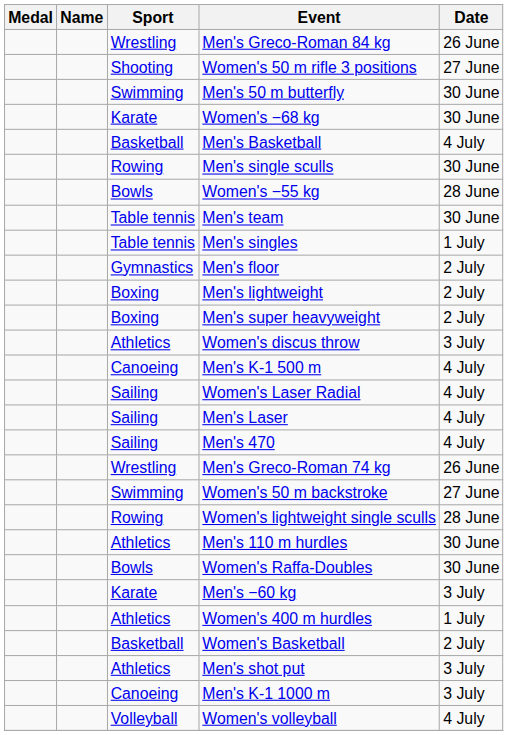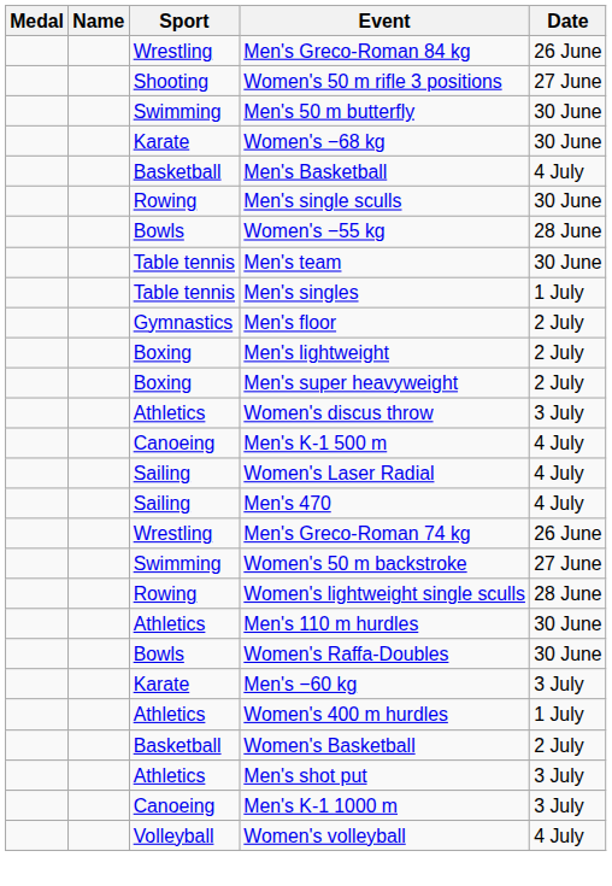 <table class="wikitable sortable" style="font-size: 95%;">
 <tr>
 <th>Medal</th>
 <th>Name</th>
 <th>Sport</th>
 <th>Event</th>
 <th>Date</th>
 </tr>
 <tr>
 <td></td>
 <td></td>
 <td><a href='#'>Wrestling</a></td>
 <td><a href='#'>Men's Greco-Roman 84 kg</a></td>
 <td>26 June</td>
 </tr>
 <tr>
 <td></td>
 <td></td>
 <td><a href='#'>Shooting</a></td>
 <td><a href='#'>Women's 50 m rifle 3 positions</a></td>
 <td>27 June</td>
 </tr>
 <tr>
 <td></td>
 <td></td>
 <td><a href='#'>Swimming</a></td>
 <td><a href='#'>Men's 50 m butterfly</a></td>
 <td>30 June</td>
 </tr>
 <tr>
 <td></td>
 <td></td>
 <td><a href='#'>Karate</a></td>
 <td><a href='#'>Women's −68 kg</a></td>
 <td>30 June</td>
 </tr>
 <tr>
 <td></td>
 <td><br></td>
 <td><a href='#'>Basketball</a></td>
 <td><a href='#'>Men's Basketball</a></td>
 <td>4 July</td>
 </tr>
 <tr>
 <td></td>
 <td></td>
 <td><a href='#'>Rowing</a></td>
 <td><a href='#'>Men's single sculls</a></td>
 <td>30 June</td>
 </tr>
 <tr>
 <td></td>
 <td></td>
 <td><a href='#'>Bowls</a></td>
 <td><a href='#'>Women's −55 kg</a></td>
 <td>28 June</td>
 </tr>
 <tr>
 <td></td>
 <td><br></td>
 <td><a href='#'>Table tennis</a></td>
 <td><a href='#'>Men's team</a></td>
 <td>30 June</td>
 </tr>
 <tr>
 <td></td>
 <td></td>
 <td><a href='#'>Table tennis</a></td>
 <td><a href='#'>Men's singles</a></td>
 <td>1 July</td>
 </tr>
 <tr>
 <td></td>
 <td></td>
 <td><a href='#'>Gymnastics</a></td>
 <td><a href='#'>Men's floor</a></td>
 <td>2 July</td>
 </tr>
 <tr>
 <td></td>
 <td></td>
 <td><a href='#'>Boxing</a></td>
 <td><a href='#'>Men's lightweight</a></td>
 <td>2 July</td>
 </tr>
 <tr>
 <td></td>
 <td></td>
 <td><a href='#'>Boxing</a></td>
 <td><a href='#'>Men's super heavyweight</a></td>
 <td>2 July</td>
 </tr>
 <tr>
 <td></td>
 <td></td>
 <td><a href='#'>Athletics</a></td>
 <td><a href='#'>Women's discus throw</a></td>
 <td>3 July</td>
 </tr>
 <tr>
 <td></td>
 <td></td>
 <td><a href='#'>Canoeing</a></td>
 <td><a href='#'>Men's K-1 500 m</a></td>
 <td>4 July</td>
 </tr>
 <tr>
 <td></td>
 <td></td>
 <td><a href='#'>Sailing</a></td>
 <td><a href='#'>Women's Laser Radial</a></td>
 <td>4 July</td>
 </tr>
 <tr>
 <td></td>
-<td></td>
-<td><a href='#'>Sailing</a></td>
-<td><a href='#'>Men's Laser</a></td>
-<td>4 July</td>
-</tr>
-<tr>
-<td></td>
 <td><br></td>
 <td><a href='#'>Sailing</a></td>
 <td><a href='#'>Men's 470</a></td>
 <td>4 July</td>
 </tr>
 <tr>
 <td></td>
 <td></td>
 <td><a href='#'>Wrestling</a></td>
 <td><a href='#'>Men's Greco-Roman 74 kg</a></td>
 <td>26 June</td>
 </tr>
 <tr>
 <td></td>
 <td></td>
 <td><a href='#'>Swimming</a></td>
 <td><a href='#'>Women's 50 m backstroke</a></td>
 <td>27 June</td>
 </tr>
 <tr>
 <td></td>
 <td></td>
 <td><a href='#'>Rowing</a></td>
 <td><a href='#'>Women's lightweight single sculls</a></td>
 <td>28 June</td>
 </tr>
 <tr>
 <td></td>
 <td></td>
 <td><a href='#'>Athletics</a></td>
 <td><a href='#'>Men's 110 m hurdles</a></td>
 <td>30 June</td>
 </tr>
 <tr>
 <td></td>
 <td><br></td>
 <td><a href='#'>Bowls</a></td>
 <td><a href='#'>Women's Raffa-Doubles</a></td>
 <td>30 June</td>
 </tr>
 <tr>
 <td></td>
 <td></td>
 <td><a href='#'>Karate</a></td>
 <td><a href='#'>Men's −60 kg</a></td>
 <td>3 July</td>
 </tr>
 <tr>
 <td></td>
 <td></td>
 <td><a href='#'>Athletics</a></td>
 <td><a href='#'>Women's 400 m hurdles</a></td>
 <td>1 July</td>
 </tr>
 <tr>
 <td></td>
 <td><br></td>
 <td><a href='#'>Basketball</a></td>
 <td><a href='#'>Women's Basketball</a></td>
 <td>2 July</td>
 </tr>
 <tr>
 <td></td>
 <td></td>
 <td><a href='#'>Athletics</a></td>
 <td><a href='#'>Men's shot put</a></td>
 <td>3 July</td>
 </tr>
 <tr>
 <td></td>
 <td></td>
 <td><a href='#'>Canoeing</a></td>
 <td><a href='#'>Men's K-1 1000 m</a></td>
 <td>3 July</td>
 </tr>
 <tr>
 <td></td>
 <td><br></td>
 <td><a href='#'>Volleyball</a></td>
 <td><a href='#'>Women's volleyball</a></td>
 <td>4 July</td>
 </tr>
 <tr>
 </tr>
 </table>
